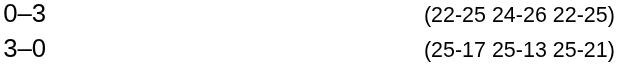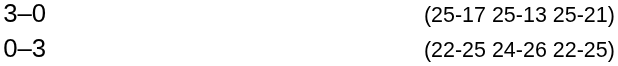 <table>
 <tr>
 <th width=200></th>
 <th width=80></th>
 <th width=200></th>
 <th width=220></th>
 </tr>
 <tr>
+<td align=right><strong></strong></td>
+<td align=center>3–0</td>
+<td></td>
+<td><small>(25-17 25-13 25-21)</small></td>
+</tr>
+<tr>
 <td align=right></td>
 <td align=center>0–3</td>
 <td><strong></strong></td>
 <td><small>(22-25 24-26 22-25)</small></td>
 </tr>
-<tr>
-<td align=right><strong></strong></td>
-<td align=center>3–0</td>
-<td></td>
-<td><small>(25-17 25-13 25-21)</small></td>
-</tr>
 </table>
